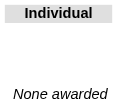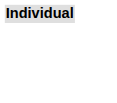 <table>
 <tr bgcolor="DFDFDF">
 <td colspan="4" align="center"><strong>Individual</strong></td>
 </tr>
 <tr>
 <th scope=row style="text-align:left"><br></th>
 <td></td>
 <td></td>
 <td></td>
 </tr>
 <tr>
 <th scope=row style="text-align:left"><br></th>
 <td></td>
 <td></td>
 <td></td>
 </tr>
 <tr>
 <th scope=row style="text-align:left"><br></th>
 <td></td>
 <td></td>
 <td></td>
 </tr>
 <tr>
 <th scope=row style="text-align:left"><br></th>
-<td><br> </td>
-<td><em>None awarded</em></td>
-<td></td>
-</tr>
-<tr>
-<th scope=row style="text-align:left"><br></th>
 <td></td>
 <td></td>
 <td><br></td>
 </tr>
 </table>
